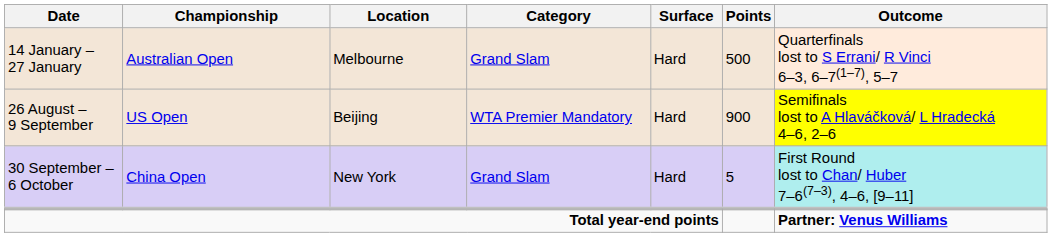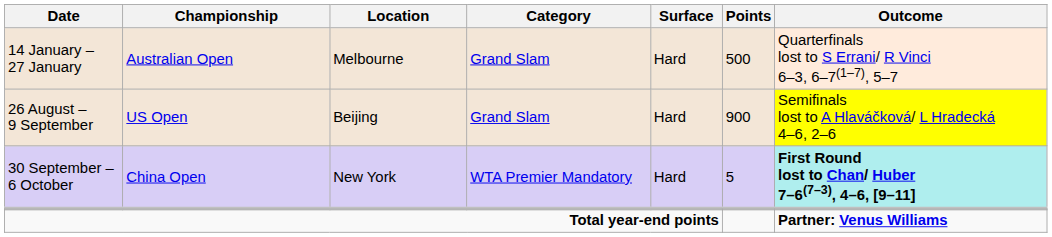 <table class="wikitable">
 <tr>
 <th width=120>Date</th>
 <th width=215>Championship</th>
 <th width=140>Location</th>
 <th width=190>Category</th>
 <th width=70>Surface</th>
 <th width=40>Points</th>
 <th width=285>Outcome</th>
 </tr>
 <tr style="background:#f3e6d7;">
 <td>14 January – <br>27 January</td>
 <td><a href='#'>Australian Open</a></td>
 <td>Melbourne</td>
 <td><a href='#'>Grand Slam</a></td>
 <td>Hard</td>
 <td>500</td>
 <td style="background:#ffebdc;">Quarterfinals <br>lost to  <a href='#'>S Errani</a>/ <a href='#'>R Vinci</a> <br>6–3, 6–7<sup>(1–7)</sup>, 5–7</td>
 </tr>
 <tr style="background:#f3e6d7;">
 <td>26 August – <br>9 September</td>
 <td><a href='#'>US Open</a></td>
 <td>Beijing</td>
-<td><a href='#'>WTA Premier Mandatory</a></td>
+<td><a href='#'>Grand Slam</a></td>
 <td>Hard</td>
 <td>900</td>
 <td style="background:yellow;">Semifinals <br> lost to  <a href='#'>A Hlaváčková</a>/ <a href='#'>L Hradecká</a> <br>4–6, 2–6</td>
 </tr>
 <tr style="background:#D8CEF6;">
 <td>30 September – <br>6 October</td>
 <td><a href='#'>China Open</a></td>
 <td>New York</td>
-<td><a href='#'>Grand Slam</a></td>
+<td><a href='#'>WTA Premier Mandatory</a></td>
 <td>Hard</td>
 <td>5</td>
-<td style="background:#afeeee;">First Round <br> lost to  <a href='#'>Chan</a>/ <a href='#'>Huber</a> <br>7–6<sup>(7–3)</sup>, 4–6, [9–11]</td>
+<td style="background:#afeeee;"><strong>First Round <br> lost to  <a href='#'>Chan</a>/ <a href='#'>Huber</a> <br>7–6<sup>(7–3)</sup>, 4–6, [9–11]</strong></td>
 </tr>
 <tr style="border-top:4px solid silver;">
 </tr>
 <tr>
 <td colspan=5 align=right><strong>Total year-end points</strong></td>
 <td></td>
 <td><strong>Partner:  <a href='#'>Venus Williams</a></strong></td>
 </tr>
 </table>
